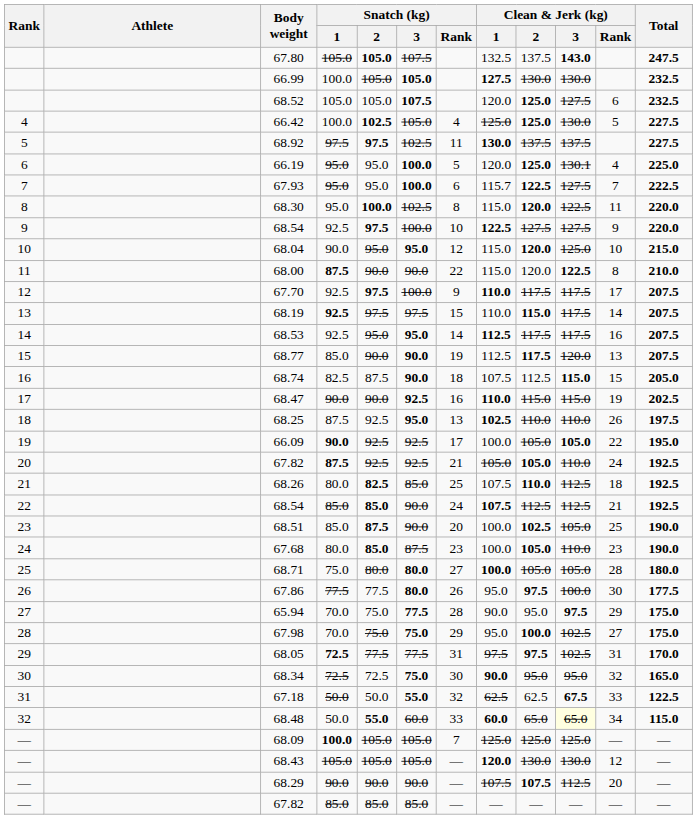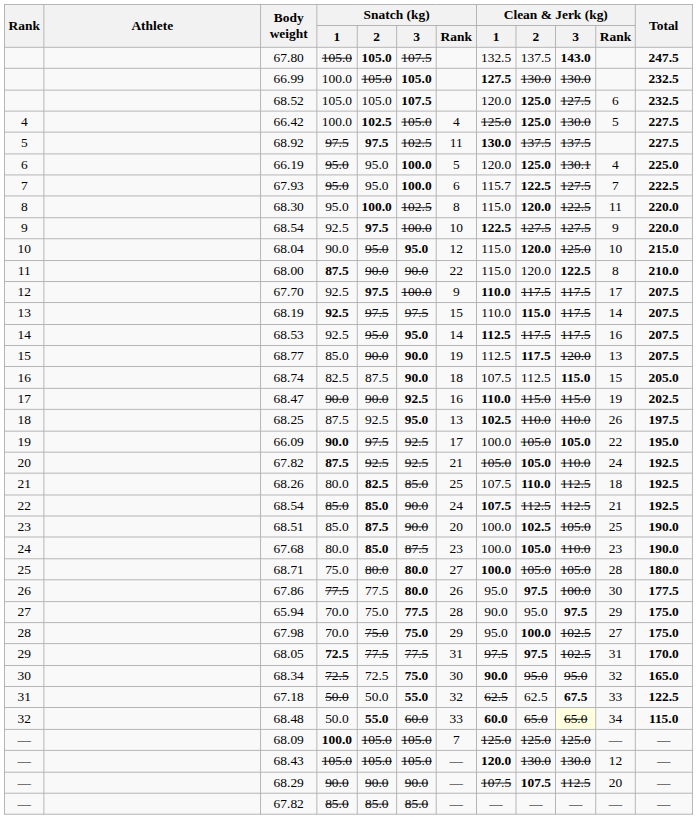 <table class = "wikitable" style="text-align:center;">
 <tr>
 <th rowspan=2 width=40>Rank</th>
 <th rowspan=2 width=250>Athlete</th>
 <th rowspan=2 width=60>Body weight</th>
 <th colspan=4>Snatch (kg)</th>
 <th colspan=4>Clean & Jerk (kg)</th>
 <th rowspan=2 width=60>Total</th>
 </tr>
 <tr>
 <th width=40>1</th>
 <th width=40>2</th>
 <th width=40>3</th>
 <th width=40>Rank</th>
 <th width=40>1</th>
 <th width=40>2</th>
 <th width=40>3</th>
 <th width=40>Rank</th>
 </tr>
 <tr>
 <td></td>
 <td align=left></td>
 <td>67.80</td>
 <td><s>105.0 </s></td>
 <td><strong>105.0</strong></td>
 <td><s>107.5 </s></td>
 <td></td>
 <td>132.5</td>
 <td>137.5</td>
 <td><strong>143.0</strong></td>
 <td></td>
 <td><strong>247.5</strong></td>
 </tr>
 <tr>
 <td></td>
 <td align=left></td>
 <td>66.99</td>
 <td>100.0</td>
 <td><s>105.0 </s></td>
 <td><strong>105.0</strong></td>
 <td></td>
 <td><strong>127.5</strong></td>
 <td><s>130.0</s></td>
 <td><s>130.0 </s></td>
 <td></td>
 <td><strong>232.5</strong></td>
 </tr>
 <tr>
 <td></td>
 <td align=left></td>
 <td>68.52</td>
 <td>105.0</td>
 <td>105.0</td>
 <td><strong>107.5</strong></td>
 <td></td>
 <td>120.0</td>
 <td><strong>125.0</strong></td>
 <td><s>127.5 </s></td>
 <td>6</td>
 <td><strong>232.5</strong></td>
 </tr>
 <tr>
 <td>4</td>
 <td align=left></td>
 <td>66.42</td>
 <td>100.0</td>
 <td><strong>102.5</strong></td>
 <td><s>105.0 </s></td>
 <td>4</td>
 <td><s>125.0 </s></td>
 <td><strong>125.0</strong></td>
 <td><s>130.0 </s></td>
 <td>5</td>
 <td><strong>227.5</strong></td>
 </tr>
 <tr>
 <td>5</td>
 <td align=left></td>
 <td>68.92</td>
 <td><s>97.5 </s></td>
 <td><strong>97.5</strong></td>
 <td><s>102.5 </s></td>
 <td>11</td>
 <td><strong>130.0</strong></td>
 <td><s>137.5</s></td>
 <td><s>137.5 </s></td>
 <td></td>
 <td><strong>227.5</strong></td>
 </tr>
 <tr>
 <td>6</td>
 <td align=left></td>
 <td>66.19</td>
 <td><s>95.0 </s></td>
 <td>95.0</td>
 <td><strong>100.0</strong></td>
 <td>5</td>
 <td>120.0</td>
 <td><strong>125.0</strong></td>
 <td><s>130.1 </s></td>
 <td>4</td>
 <td><strong>225.0</strong></td>
 </tr>
 <tr>
 <td>7</td>
 <td align=left></td>
 <td>67.93</td>
 <td><s>95.0 </s></td>
 <td>95.0</td>
 <td><strong>100.0</strong></td>
 <td>6</td>
 <td>115.7</td>
 <td><strong>122.5</strong></td>
 <td><s>127.5 </s></td>
 <td>7</td>
 <td><strong>222.5</strong></td>
 </tr>
 <tr>
 <td>8</td>
 <td align=left></td>
 <td>68.30</td>
 <td>95.0</td>
 <td><strong>100.0</strong></td>
 <td><s>102.5 </s></td>
 <td>8</td>
 <td>115.0</td>
 <td><strong>120.0</strong></td>
 <td><s>122.5 </s></td>
 <td>11</td>
 <td><strong>220.0</strong></td>
 </tr>
 <tr>
 <td>9</td>
 <td align=left></td>
 <td>68.54</td>
 <td>92.5</td>
 <td><strong>97.5</strong></td>
 <td><s>100.0 </s></td>
 <td>10</td>
 <td><strong>122.5</strong></td>
 <td><s>127.5</s></td>
 <td><s>127.5 </s></td>
 <td>9</td>
 <td><strong>220.0</strong></td>
 </tr>
 <tr>
 <td>10</td>
 <td align=left></td>
 <td>68.04</td>
 <td>90.0</td>
 <td><s>95.0 </s></td>
 <td><strong>95.0</strong></td>
 <td>12</td>
 <td>115.0</td>
 <td><strong>120.0</strong></td>
 <td><s>125.0 </s></td>
 <td>10</td>
 <td><strong>215.0</strong></td>
 </tr>
 <tr>
 <td>11</td>
 <td align=left></td>
 <td>68.00</td>
 <td><strong>87.5</strong></td>
 <td><s>90.0 </s></td>
 <td><s>90.0 </s></td>
 <td>22</td>
 <td>115.0</td>
 <td>120.0</td>
 <td><strong>122.5</strong></td>
 <td>8</td>
 <td><strong>210.0</strong></td>
 </tr>
 <tr>
 <td>12</td>
 <td align=left></td>
 <td>67.70</td>
 <td>92.5</td>
 <td><strong>97.5</strong></td>
 <td><s>100.0 </s></td>
 <td>9</td>
 <td><strong>110.0</strong></td>
 <td><s>117.5</s></td>
 <td><s>117.5 </s></td>
 <td>17</td>
 <td><strong>207.5</strong></td>
 </tr>
 <tr>
 <td>13</td>
 <td align=left></td>
 <td>68.19</td>
 <td><strong>92.5</strong></td>
 <td><s>97.5 </s></td>
 <td><s>97.5 </s></td>
 <td>15</td>
 <td>110.0</td>
 <td><strong>115.0</strong></td>
 <td><s>117.5 </s></td>
 <td>14</td>
 <td><strong>207.5</strong></td>
 </tr>
 <tr>
 <td>14</td>
 <td align=left></td>
 <td>68.53</td>
 <td>92.5</td>
 <td><s>95.0 </s></td>
 <td><strong>95.0</strong></td>
 <td>14</td>
 <td><strong>112.5</strong></td>
 <td><s>117.5 </s></td>
 <td><s>117.5 </s></td>
 <td>16</td>
 <td><strong>207.5</strong></td>
 </tr>
 <tr>
 <td>15</td>
 <td align=left></td>
 <td>68.77</td>
 <td>85.0</td>
 <td><s>90.0 </s></td>
 <td><strong>90.0</strong></td>
 <td>19</td>
 <td>112.5</td>
 <td><strong>117.5</strong></td>
 <td><s>120.0 </s></td>
 <td>13</td>
 <td><strong>207.5</strong></td>
 </tr>
 <tr>
 <td>16</td>
 <td align=left></td>
 <td>68.74</td>
 <td>82.5</td>
 <td>87.5</td>
 <td><strong>90.0</strong></td>
 <td>18</td>
 <td>107.5</td>
 <td>112.5</td>
 <td><strong>115.0</strong></td>
 <td>15</td>
 <td><strong>205.0</strong></td>
 </tr>
 <tr>
 <td>17</td>
 <td align=left></td>
 <td>68.47</td>
 <td><s>90.0 </s></td>
 <td><s>90.0 </s></td>
 <td><strong>92.5</strong></td>
 <td>16</td>
 <td><strong>110.0</strong></td>
 <td><s>115.0 </s></td>
 <td><s>115.0 </s></td>
 <td>19</td>
 <td><strong>202.5</strong></td>
 </tr>
 <tr>
 <td>18</td>
 <td align=left></td>
 <td>68.25</td>
 <td>87.5</td>
 <td>92.5</td>
 <td><strong>95.0</strong></td>
 <td>13</td>
 <td><strong>102.5</strong></td>
 <td><s>110.0 </s></td>
 <td><s>110.0 </s></td>
 <td>26</td>
 <td><strong>197.5</strong></td>
 </tr>
 <tr>
 <td>19</td>
 <td align=left></td>
 <td>66.09</td>
 <td><strong>90.0</strong></td>
-<td><s>92.5 </s></td>
+<td><s>97.5 </s></td>
 <td><s>92.5 </s></td>
 <td>17</td>
 <td>100.0</td>
 <td><s>105.0 </s></td>
 <td><strong>105.0</strong></td>
 <td>22</td>
 <td><strong>195.0</strong></td>
 </tr>
 <tr>
 <td>20</td>
 <td align=left></td>
 <td>67.82</td>
 <td><strong>87.5</strong></td>
 <td><s>92.5 </s></td>
 <td><s>92.5 </s></td>
 <td>21</td>
 <td><s>105.0 </s></td>
 <td><strong>105.0</strong></td>
 <td><s>110.0 </s></td>
 <td>24</td>
 <td><strong>192.5</strong></td>
 </tr>
 <tr>
 <td>21</td>
 <td align=left></td>
 <td>68.26</td>
 <td>80.0</td>
 <td><strong>82.5</strong></td>
 <td><s>85.0 </s></td>
 <td>25</td>
 <td>107.5</td>
 <td><strong>110.0</strong></td>
 <td><s>112.5 </s></td>
 <td>18</td>
 <td><strong>192.5</strong></td>
 </tr>
 <tr>
 <td>22</td>
 <td align=left></td>
 <td>68.54</td>
 <td><s>85.0 </s></td>
 <td><strong>85.0</strong></td>
 <td><s>90.0 </s></td>
 <td>24</td>
 <td><strong>107.5</strong></td>
 <td><s>112.5 </s></td>
 <td><s>112.5 </s></td>
 <td>21</td>
 <td><strong>192.5</strong></td>
 </tr>
 <tr>
 <td>23</td>
 <td align=left></td>
 <td>68.51</td>
 <td>85.0</td>
 <td><strong>87.5</strong></td>
 <td><s>90.0 </s></td>
 <td>20</td>
 <td>100.0</td>
 <td><strong>102.5</strong></td>
 <td><s>105.0 </s></td>
 <td>25</td>
 <td><strong>190.0</strong></td>
 </tr>
 <tr>
 <td>24</td>
 <td align=left></td>
 <td>67.68</td>
 <td>80.0</td>
 <td><strong>85.0</strong></td>
 <td><s>87.5 </s></td>
 <td>23</td>
 <td>100.0</td>
 <td><strong>105.0</strong></td>
 <td><s>110.0 </s></td>
 <td>23</td>
 <td><strong>190.0</strong></td>
 </tr>
 <tr>
 <td>25</td>
 <td align=left></td>
 <td>68.71</td>
 <td>75.0</td>
 <td><s>80.0 </s></td>
 <td><strong>80.0</strong></td>
 <td>27</td>
 <td><strong>100.0</strong></td>
 <td><s>105.0 </s></td>
 <td><s>105.0 </s></td>
 <td>28</td>
 <td><strong>180.0</strong></td>
 </tr>
 <tr>
 <td>26</td>
 <td align=left></td>
 <td>67.86</td>
 <td><s>77.5 </s></td>
 <td>77.5</td>
 <td><strong>80.0</strong></td>
 <td>26</td>
 <td>95.0</td>
 <td><strong>97.5</strong></td>
 <td><s>100.0 </s></td>
 <td>30</td>
 <td><strong>177.5</strong></td>
 </tr>
 <tr>
 <td>27</td>
 <td align=left></td>
 <td>65.94</td>
 <td>70.0</td>
 <td>75.0</td>
 <td><strong>77.5</strong></td>
 <td>28</td>
 <td>90.0</td>
 <td>95.0</td>
 <td><strong>97.5</strong></td>
 <td>29</td>
 <td><strong>175.0</strong></td>
 </tr>
 <tr>
 <td>28</td>
 <td align=left></td>
 <td>67.98</td>
 <td>70.0</td>
 <td><s>75.0 </s></td>
 <td><strong>75.0</strong></td>
 <td>29</td>
 <td>95.0</td>
 <td><strong>100.0</strong></td>
 <td><s>102.5 </s></td>
 <td>27</td>
 <td><strong>175.0</strong></td>
 </tr>
 <tr>
 <td>29</td>
 <td align=left></td>
 <td>68.05</td>
 <td><strong>72.5</strong></td>
 <td><s>77.5 </s></td>
 <td><s>77.5 </s></td>
 <td>31</td>
 <td><s>97.5 </s></td>
 <td><strong>97.5</strong></td>
 <td><s>102.5 </s></td>
 <td>31</td>
 <td><strong>170.0</strong></td>
 </tr>
 <tr>
 <td>30</td>
 <td align=left></td>
 <td>68.34</td>
 <td><s>72.5 </s></td>
 <td>72.5</td>
 <td><strong>75.0</strong></td>
 <td>30</td>
 <td><strong>90.0</strong></td>
 <td><s>95.0 </s></td>
 <td><s>95.0 </s></td>
 <td>32</td>
 <td><strong>165.0</strong></td>
 </tr>
 <tr>
 <td>31</td>
 <td align=left></td>
 <td>67.18</td>
 <td><s>50.0 </s></td>
 <td>50.0</td>
 <td><strong>55.0</strong></td>
 <td>32</td>
 <td><s>62.5 </s></td>
 <td>62.5</td>
 <td><strong>67.5</strong></td>
 <td>33</td>
 <td><strong>122.5</strong></td>
 </tr>
 <tr>
 <td>32</td>
 <td align=left></td>
 <td>68.48</td>
 <td>50.0</td>
 <td><strong>55.0</strong></td>
 <td><s>60.0 </s></td>
 <td>33</td>
 <td><strong>60.0</strong></td>
 <td><s>65.0 </s></td>
 <td style="background: lightyellow;"><s>65.0 </s></td>
 <td>34</td>
 <td><strong>115.0</strong></td>
 </tr>
 <tr>
 <td>—</td>
 <td align=left></td>
 <td>68.09</td>
 <td><strong>100.0</strong></td>
 <td><s>105.0 </s></td>
 <td><s>105.0 </s></td>
 <td>7</td>
 <td><s>125.0 </s></td>
 <td><s>125.0 </s></td>
 <td><s>125.0 </s></td>
 <td>—</td>
 <td>—</td>
 </tr>
 <tr>
 <td>—</td>
 <td align=left></td>
 <td>68.43</td>
 <td><s>105.0 </s></td>
 <td><s>105.0 </s></td>
 <td><s>105.0 </s></td>
 <td>—</td>
 <td><strong>120.0</strong></td>
 <td><s>130.0 </s></td>
 <td><s>130.0 </s></td>
 <td>12</td>
 <td>—</td>
 </tr>
 <tr>
 <td>—</td>
 <td align=left></td>
 <td>68.29</td>
 <td><s>90.0 </s></td>
 <td><s>90.0 </s></td>
 <td><s>90.0 </s></td>
 <td>—</td>
 <td><s>107.5 </s></td>
 <td><strong>107.5</strong></td>
 <td><s>112.5 </s></td>
 <td>20</td>
 <td>—</td>
 </tr>
 <tr>
 <td>—</td>
 <td align=left></td>
 <td>67.82</td>
 <td><s>85.0 </s></td>
 <td><s>85.0 </s></td>
 <td><s>85.0 </s></td>
 <td>—</td>
 <td>—</td>
 <td>—</td>
 <td>—</td>
 <td>—</td>
 <td>—</td>
 </tr>
 </table>
